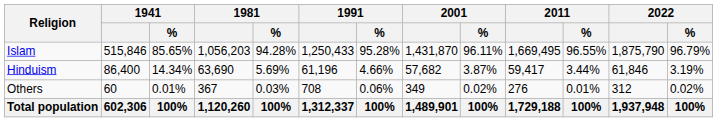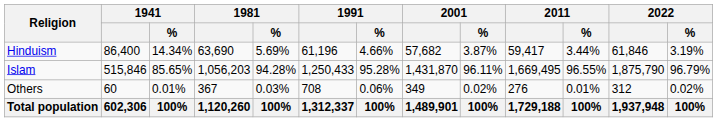 <table class="wikitable sortable">
 <tr>
 <th rowspan="2">Religion</th>
 <th colspan="2">1941</th>
 <th colspan="2">1981</th>
 <th colspan="2">1991</th>
 <th colspan="2">2001</th>
 <th colspan="2">2011</th>
 <th colspan="2">2022</th>
 </tr>
 <tr>
 <th></th>
 <th>%</th>
 <th></th>
 <th>%</th>
 <th></th>
 <th>%</th>
 <th></th>
 <th>%</th>
 <th></th>
 <th>%</th>
 <th></th>
 <th>%</th>
 </tr>
 <tr>
+<td><a href='#'>Hinduism</a> </td>
+<td>86,400</td>
+<td>14.34%</td>
+<td>63,690</td>
+<td>5.69%</td>
+<td>61,196</td>
+<td>4.66%</td>
+<td>57,682</td>
+<td>3.87%</td>
+<td>59,417</td>
+<td>3.44%</td>
+<td>61,846</td>
+<td>3.19%</td>
+</tr>
+<tr>
 <td><a href='#'>Islam</a> </td>
 <td>515,846</td>
 <td>85.65%</td>
 <td>1,056,203</td>
 <td>94.28%</td>
 <td>1,250,433</td>
 <td>95.28%</td>
 <td>1,431,870</td>
 <td>96.11%</td>
 <td>1,669,495</td>
 <td>96.55%</td>
 <td>1,875,790</td>
 <td>96.79%</td>
-</tr>
-<tr>
-<td><a href='#'>Hinduism</a> </td>
-<td>86,400</td>
-<td>14.34%</td>
-<td>63,690</td>
-<td>5.69%</td>
-<td>61,196</td>
-<td>4.66%</td>
-<td>57,682</td>
-<td>3.87%</td>
-<td>59,417</td>
-<td>3.44%</td>
-<td>61,846</td>
-<td>3.19%</td>
 </tr>
 <tr>
 <td>Others</td>
 <td>60</td>
 <td>0.01%</td>
 <td>367</td>
 <td>0.03%</td>
 <td>708</td>
 <td>0.06%</td>
 <td>349</td>
 <td>0.02%</td>
 <td>276</td>
 <td>0.01%</td>
 <td>312</td>
 <td>0.02%</td>
 </tr>
 <tr>
 <th>Total population</th>
 <th>602,306</th>
 <th>100%</th>
 <th>1,120,260</th>
 <th>100%</th>
 <th>1,312,337</th>
 <th>100%</th>
 <th>1,489,901</th>
 <th>100%</th>
 <th>1,729,188</th>
 <th>100%</th>
 <th>1,937,948</th>
 <th>100%</th>
 </tr>
 </table>
